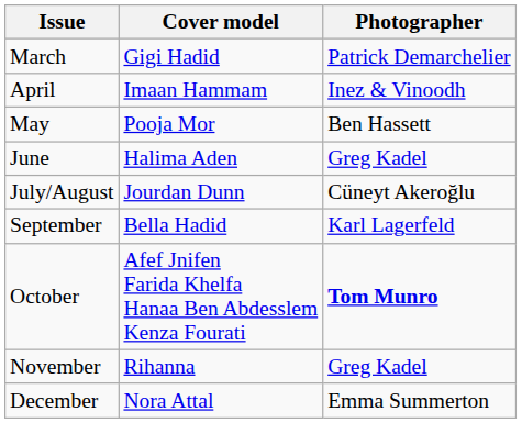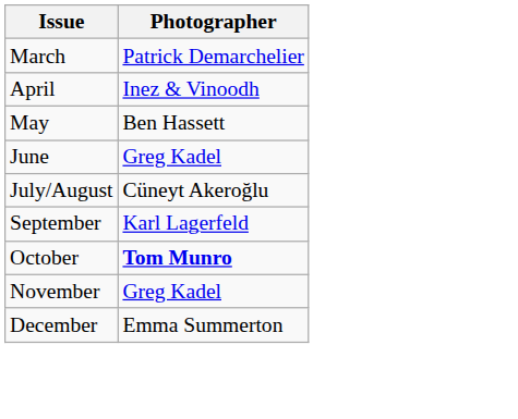 <table class="sortable wikitable">
 <tr>
 <th>Issue</th>
-<th>Cover model</th>
 <th>Photographer</th>
 </tr>
 <tr>
 <td>March</td>
-<td><a href='#'>Gigi Hadid</a></td>
 <td><a href='#'>Patrick Demarchelier</a></td>
 </tr>
 <tr>
 <td>April</td>
-<td><a href='#'>Imaan Hammam</a></td>
 <td><a href='#'>Inez & Vinoodh</a></td>
 </tr>
 <tr>
 <td>May</td>
-<td><a href='#'>Pooja Mor</a></td>
 <td>Ben Hassett</td>
 </tr>
 <tr>
 <td>June</td>
-<td><a href='#'>Halima Aden</a></td>
 <td><a href='#'>Greg Kadel</a></td>
 </tr>
 <tr>
 <td>July/August</td>
-<td><a href='#'>Jourdan Dunn</a></td>
 <td>Cüneyt Akeroğlu</td>
 </tr>
 <tr>
 <td>September</td>
-<td><a href='#'>Bella Hadid</a></td>
 <td><a href='#'>Karl Lagerfeld</a></td>
 </tr>
 <tr>
 <td>October</td>
-<td><a href='#'>Afef Jnifen</a><br><a href='#'>Farida Khelfa</a><br><a href='#'>Hanaa Ben Abdesslem</a><br><a href='#'>Kenza Fourati</a></td>
 <td><strong><a href='#'>Tom Munro</a></strong></td>
 </tr>
 <tr>
 <td>November</td>
-<td><a href='#'>Rihanna</a></td>
 <td><a href='#'>Greg Kadel</a></td>
 </tr>
 <tr>
 <td>December</td>
-<td><a href='#'>Nora Attal</a></td>
 <td>Emma Summerton</td>
 </tr>
 </table>
